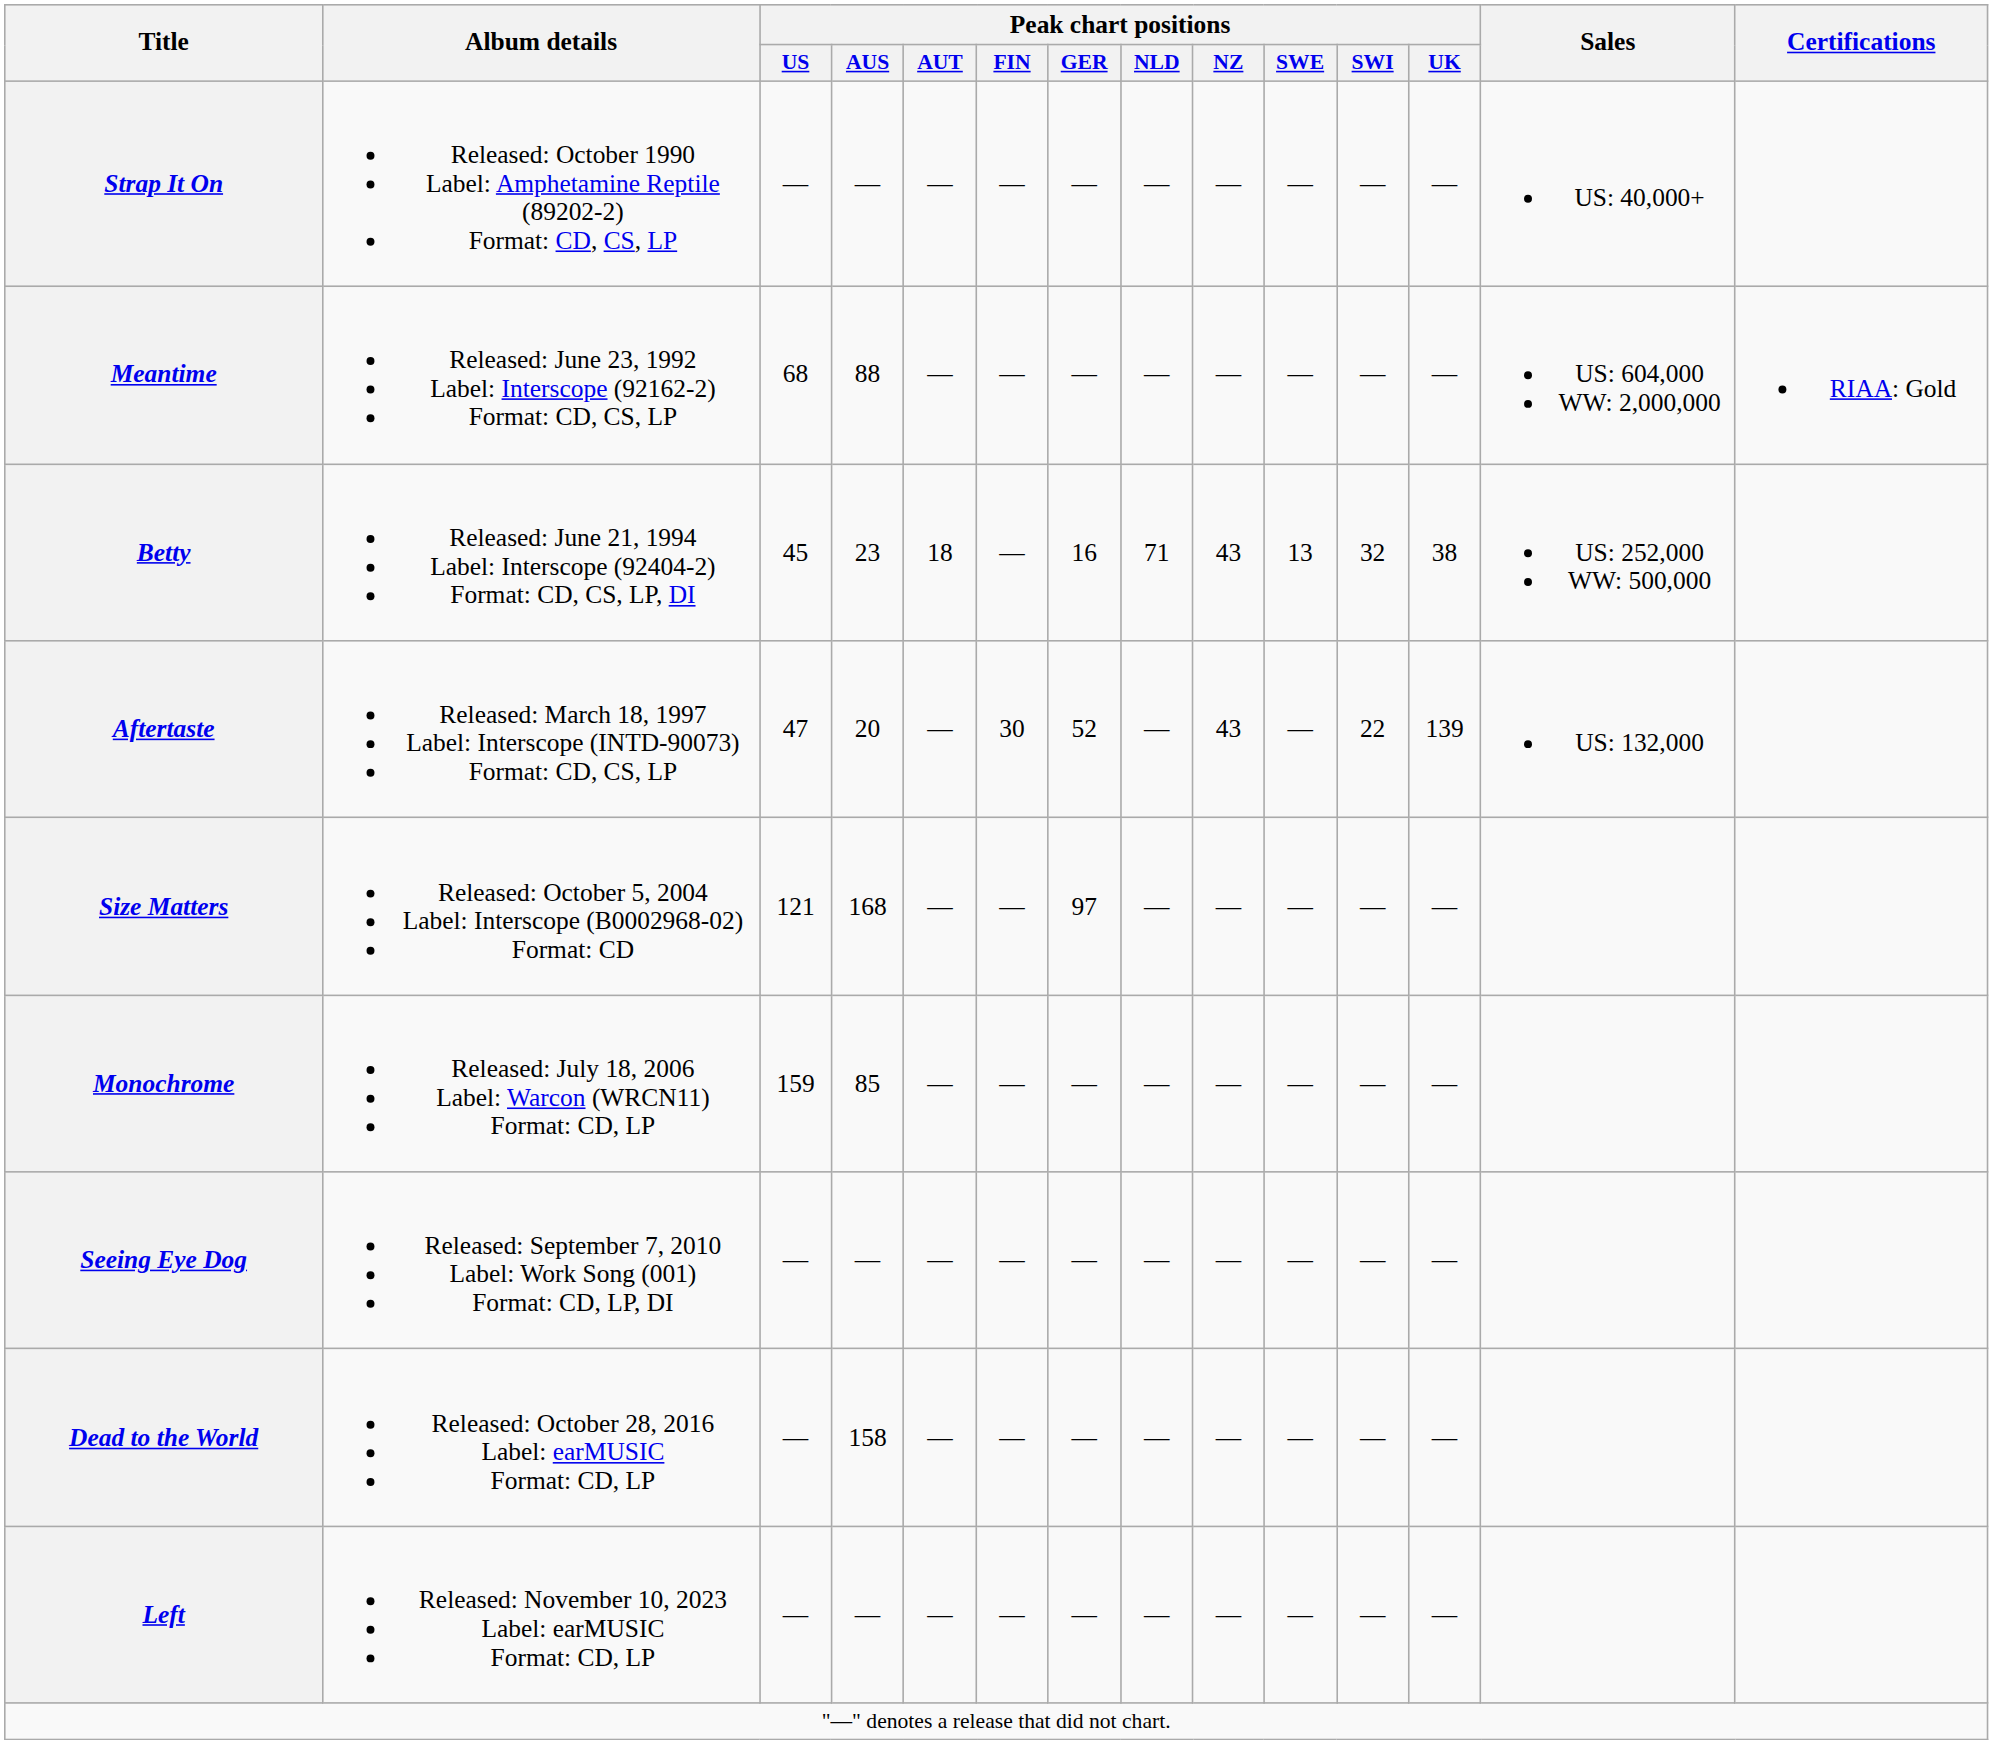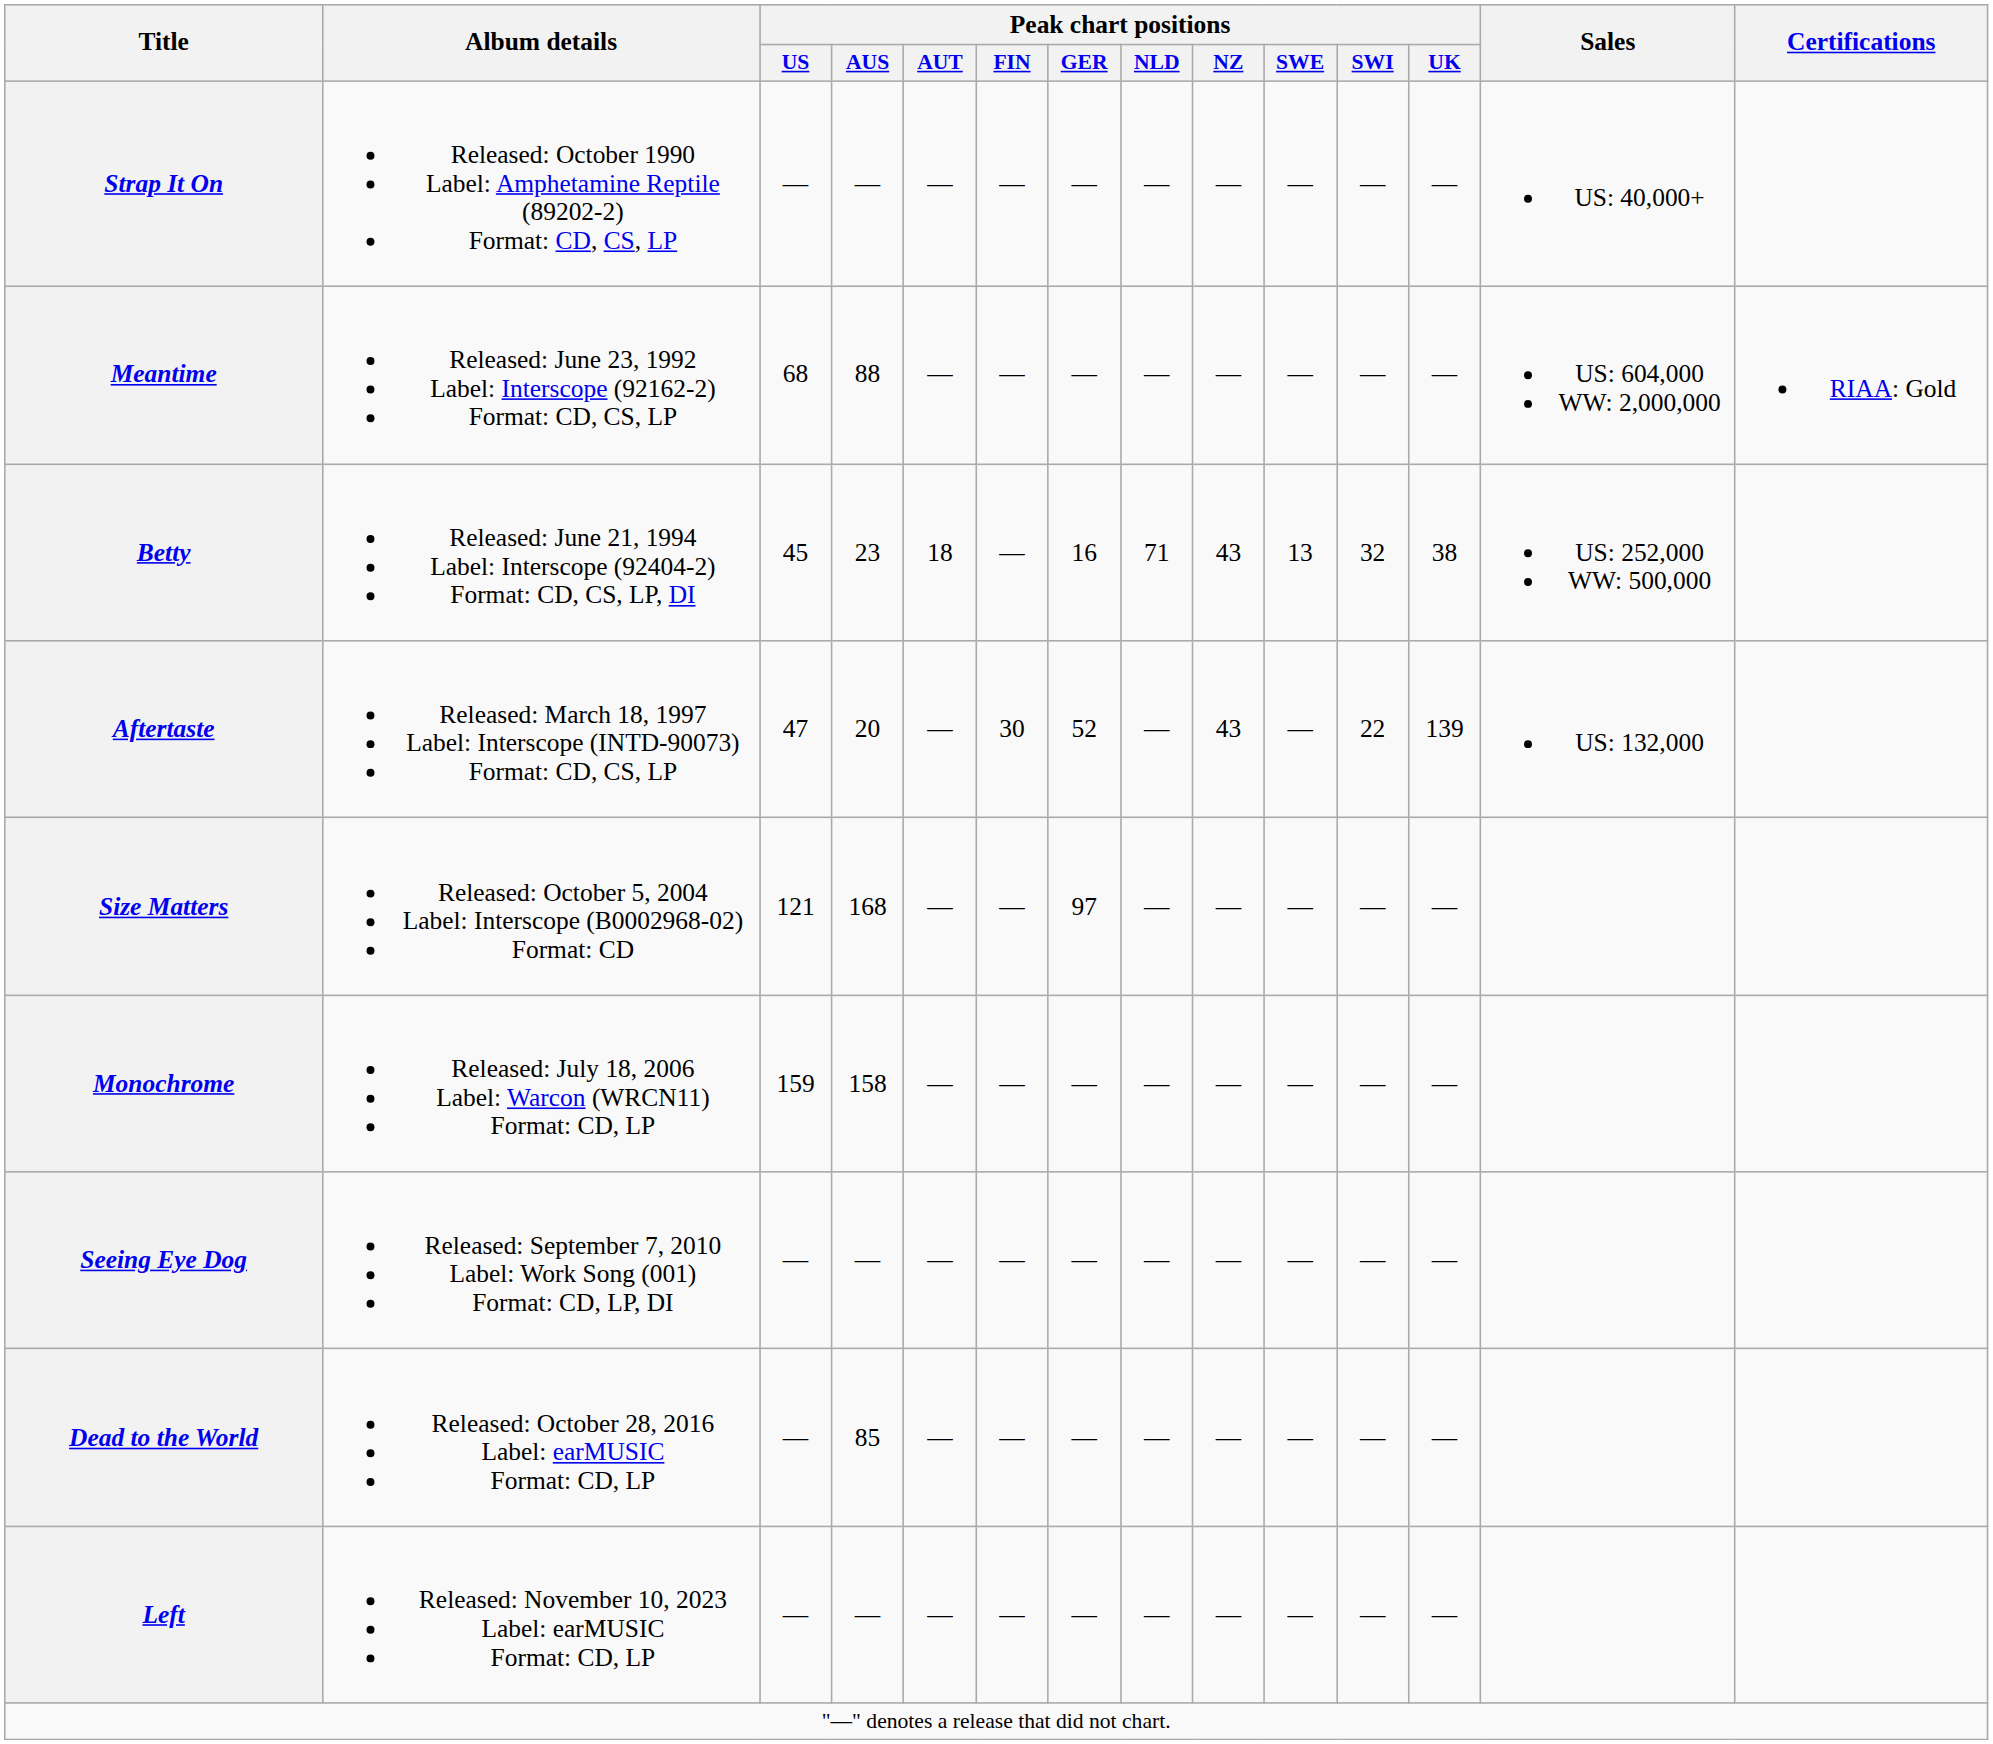 <table class="wikitable plainrowheaders" style="text-align:center;" border="1">
 <tr>
 <th scope="col" rowspan="2" style="width:13em;">Title</th>
 <th scope="col" rowspan="2" scope="col" style="width:18em;">Album details</th>
 <th scope="col" colspan="10">Peak chart positions</th>
 <th scope="col" rowspan="2" style="width:10em;">Sales</th>
 <th scope="col" rowspan="2" style="width:10em;"><a href='#'>Certifications</a></th>
 </tr>
 <tr>
 <th style="width:3em;font-size:85%"><a href='#'>US</a><br></th>
 <th style="width:3em;font-size:85%"><a href='#'>AUS</a><br></th>
 <th style="width:3em;font-size:85%"><a href='#'>AUT</a><br></th>
 <th style="width:3em;font-size:85%"><a href='#'>FIN</a><br></th>
 <th style="width:3em;font-size:85%"><a href='#'>GER</a><br></th>
 <th style="width:3em;font-size:85%"><a href='#'>NLD</a><br></th>
 <th style="width:3em;font-size:85%"><a href='#'>NZ</a><br></th>
 <th style="width:3em;font-size:85%"><a href='#'>SWE</a><br></th>
 <th style="width:3em;font-size:85%"><a href='#'>SWI</a><br></th>
 <th style="width:3em;font-size:85%"><a href='#'>UK</a><br></th>
 </tr>
 <tr>
 <th scope="row"><em><a href='#'>Strap It On</a></em></th>
 <td><br><ul><li>Released: October 1990</li><li>Label: <a href='#'>Amphetamine Reptile</a> (89202-2)</li><li>Format: <a href='#'>CD</a>, <a href='#'>CS</a>, <a href='#'>LP</a></li></ul></td>
 <td>—</td>
 <td>—</td>
 <td>—</td>
 <td>—</td>
 <td>—</td>
 <td>—</td>
 <td>—</td>
 <td>—</td>
 <td>—</td>
 <td>—</td>
 <td><br><ul><li>US: 40,000+</li></ul></td>
 <td></td>
 </tr>
 <tr>
 <th scope="row"><em><a href='#'>Meantime</a></em></th>
 <td><br><ul><li>Released: June 23, 1992</li><li>Label: <a href='#'>Interscope</a> (92162-2)</li><li>Format: CD, CS, LP</li></ul></td>
 <td>68</td>
 <td>88</td>
 <td>—</td>
 <td>—</td>
 <td>—</td>
 <td>—</td>
 <td>—</td>
 <td>—</td>
 <td>—</td>
 <td>—</td>
 <td><br><ul><li>US: 604,000</li><li>WW: 2,000,000</li></ul></td>
 <td><br><ul><li><a href='#'>RIAA</a>: Gold</li></ul></td>
 </tr>
 <tr>
 <th scope="row"><em><a href='#'>Betty</a></em></th>
 <td><br><ul><li>Released: June 21, 1994</li><li>Label: Interscope (92404-2)</li><li>Format: CD, CS, LP, <a href='#'>DI</a></li></ul></td>
 <td>45</td>
 <td>23</td>
 <td>18</td>
 <td>—</td>
 <td>16</td>
 <td>71</td>
 <td>43</td>
 <td>13</td>
 <td>32</td>
 <td>38</td>
 <td><br><ul><li>US: 252,000</li><li>WW: 500,000</li></ul></td>
 <td></td>
 </tr>
 <tr>
 <th scope="row"><em><a href='#'>Aftertaste</a></em></th>
 <td><br><ul><li>Released: March 18, 1997</li><li>Label: Interscope (INTD-90073)</li><li>Format: CD, CS, LP</li></ul></td>
 <td>47</td>
 <td>20</td>
 <td>—</td>
 <td>30</td>
 <td>52</td>
 <td>—</td>
 <td>43</td>
 <td>—</td>
 <td>22</td>
 <td>139</td>
 <td><br><ul><li>US: 132,000</li></ul></td>
 <td></td>
 </tr>
 <tr>
 <th scope="row"><em><a href='#'>Size Matters</a></em></th>
 <td><br><ul><li>Released: October 5, 2004</li><li>Label: Interscope (B0002968-02)</li><li>Format: CD</li></ul></td>
 <td>121</td>
 <td>168</td>
 <td>—</td>
 <td>—</td>
 <td>97</td>
 <td>—</td>
 <td>—</td>
 <td>—</td>
 <td>—</td>
 <td>—</td>
 <td></td>
 <td></td>
 </tr>
 <tr>
 <th scope="row"><em><a href='#'>Monochrome</a></em></th>
 <td><br><ul><li>Released: July 18, 2006</li><li>Label: <a href='#'>Warcon</a> (WRCN11)</li><li>Format: CD, LP</li></ul></td>
 <td>159</td>
-<td>85</td>
+<td>158</td>
 <td>—</td>
 <td>—</td>
 <td>—</td>
 <td>—</td>
 <td>—</td>
 <td>—</td>
 <td>—</td>
 <td>—</td>
 <td></td>
 <td></td>
 </tr>
 <tr>
 <th scope="row"><em><a href='#'>Seeing Eye Dog</a></em></th>
 <td><br><ul><li>Released: September 7, 2010</li><li>Label: Work Song (001)</li><li>Format: CD, LP, DI</li></ul></td>
 <td>—</td>
 <td>—</td>
 <td>—</td>
 <td>—</td>
 <td>—</td>
 <td>—</td>
 <td>—</td>
 <td>—</td>
 <td>—</td>
 <td>—</td>
 <td></td>
 <td></td>
 </tr>
 <tr>
 <th scope="row"><em><a href='#'>Dead to the World</a></em></th>
 <td><br><ul><li>Released: October 28, 2016</li><li>Label: <a href='#'>earMUSIC</a></li><li>Format: CD, LP</li></ul></td>
 <td>—</td>
-<td>158</td>
+<td>85</td>
 <td>—</td>
 <td>—</td>
 <td>—</td>
 <td>—</td>
 <td>—</td>
 <td>—</td>
 <td>—</td>
 <td>—</td>
 <td></td>
 <td></td>
 </tr>
 <tr>
 <th scope="row"><em><a href='#'>Left</a></em></th>
 <td><br><ul><li>Released: November 10, 2023</li><li>Label: earMUSIC</li><li>Format: CD, LP</li></ul></td>
 <td>—</td>
 <td>—</td>
 <td>—</td>
 <td>—</td>
 <td>—</td>
 <td>—</td>
 <td>—</td>
 <td>—</td>
 <td>—</td>
 <td>—</td>
 <td></td>
 <td></td>
 </tr>
 <tr>
 <td colspan="16" style="text-align:center; font-size:85%">"—" denotes a release that did not chart.</td>
 </tr>
 </table>
